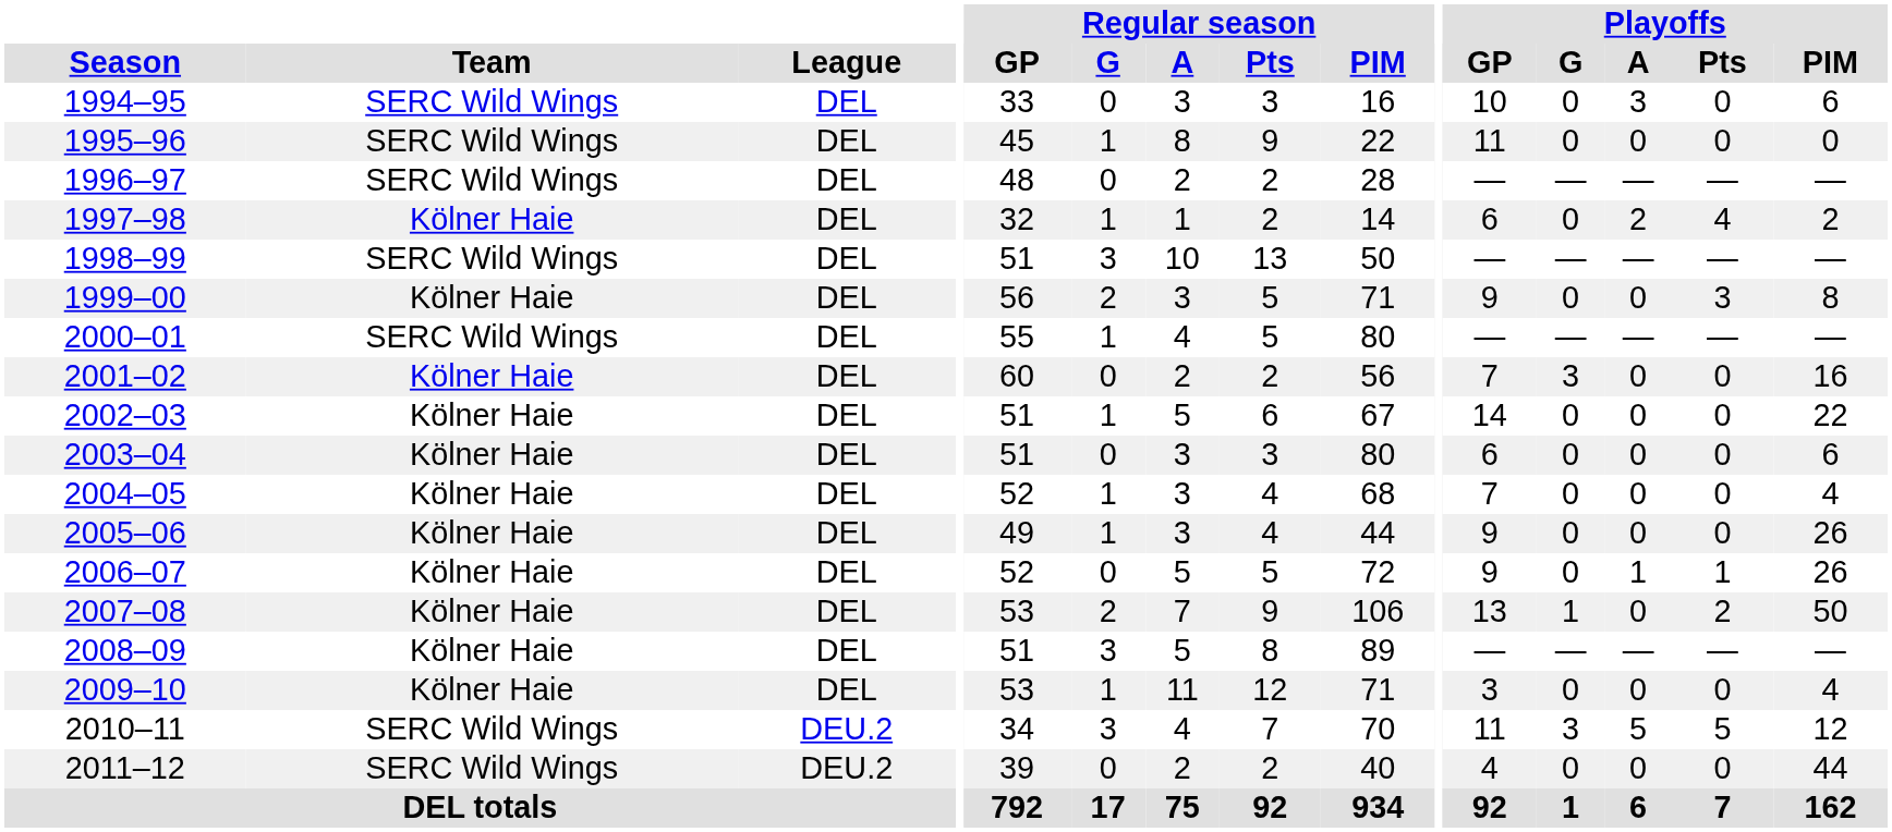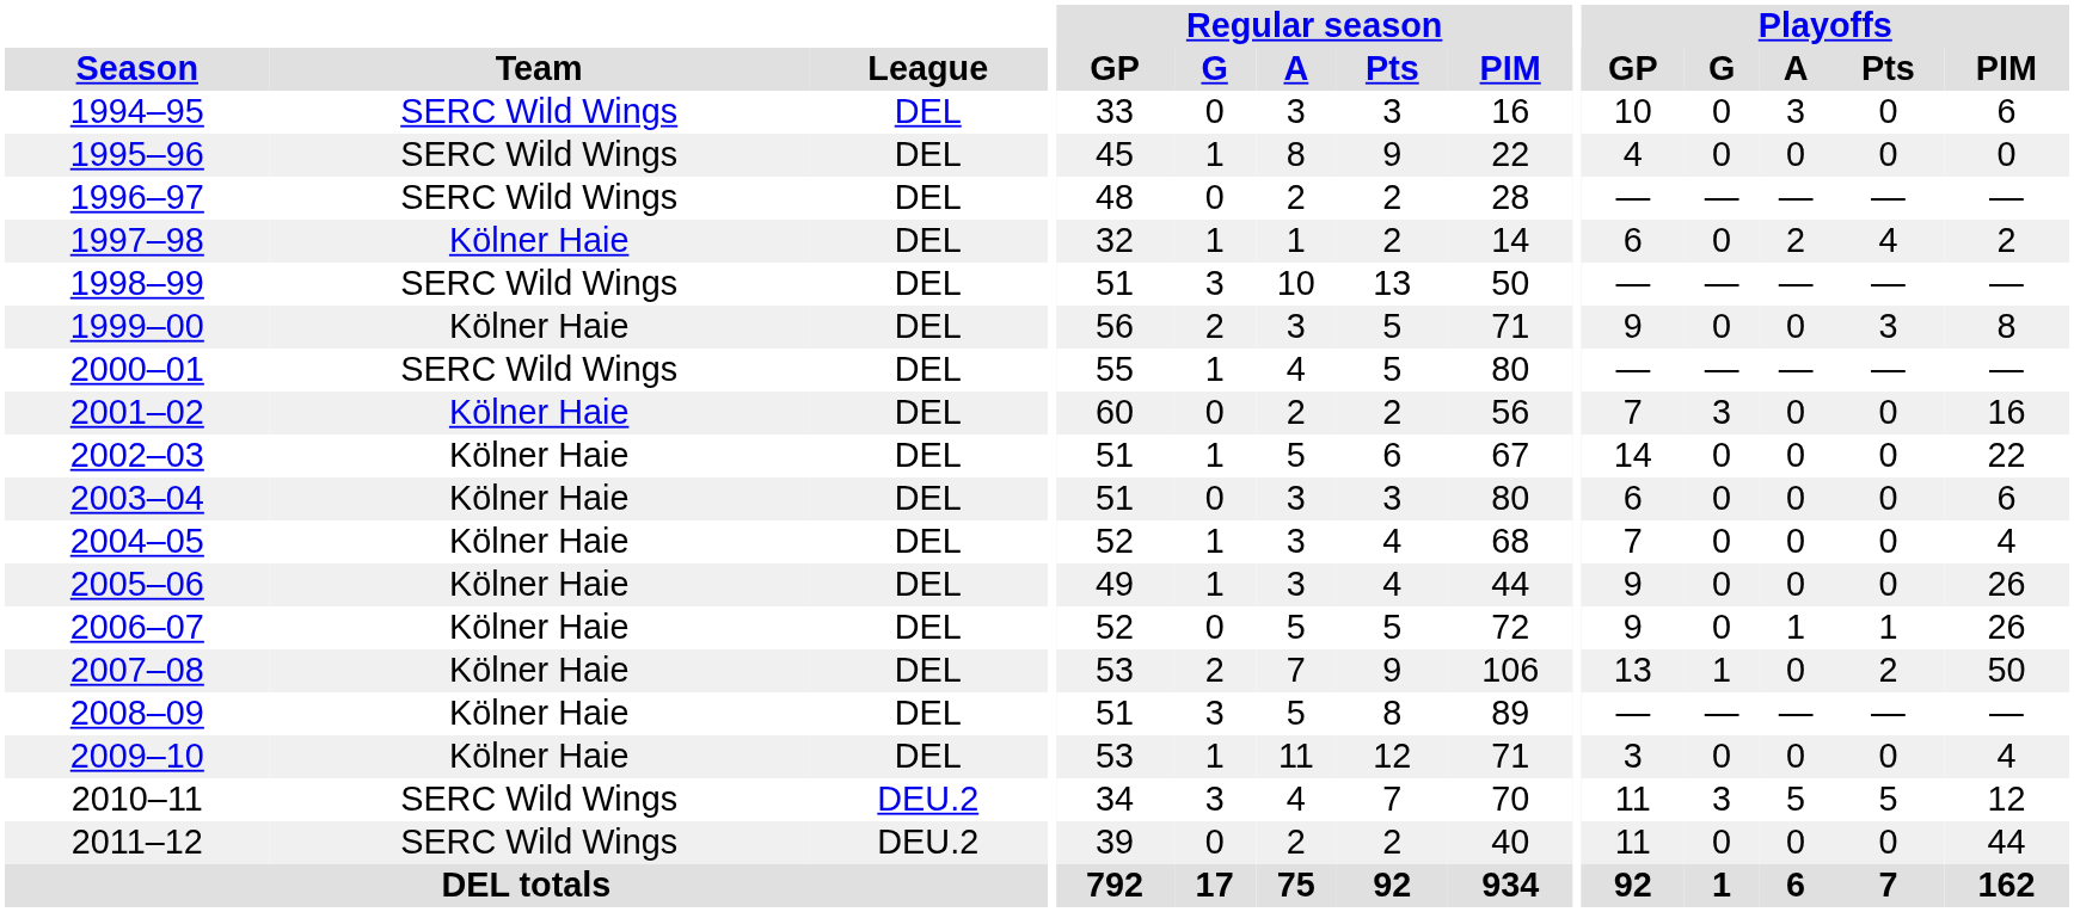 <table border="0" cellpadding="1" cellspacing="0" style="text-align:center; width:60em">
 <tr bgcolor="#e0e0e0">
 <th colspan="3" bgcolor="#ffffff"></th>
 <th rowspan="99" bgcolor="#ffffff"></th>
 <th colspan="5"><a href='#'>Regular season</a></th>
 <th rowspan="99" bgcolor="#ffffff"></th>
 <th colspan="5"><a href='#'>Playoffs</a></th>
 </tr>
 <tr bgcolor="#e0e0e0">
 <th><a href='#'>Season</a></th>
 <th>Team</th>
 <th>League</th>
 <th>GP</th>
 <th><a href='#'>G</a></th>
 <th><a href='#'>A</a></th>
 <th><a href='#'>Pts</a></th>
 <th><a href='#'>PIM</a></th>
 <th>GP</th>
 <th>G</th>
 <th>A</th>
 <th>Pts</th>
 <th>PIM</th>
 </tr>
 <tr>
 <td><a href='#'>1994–95</a></td>
 <td><a href='#'>SERC Wild Wings</a></td>
 <td><a href='#'>DEL</a></td>
 <td>33</td>
 <td>0</td>
 <td>3</td>
 <td>3</td>
 <td>16</td>
 <td>10</td>
 <td>0</td>
 <td>3</td>
 <td>0</td>
 <td>6</td>
 </tr>
 <tr bgcolor="#f0f0f0">
 <td><a href='#'>1995–96</a></td>
 <td>SERC Wild Wings</td>
 <td>DEL</td>
 <td>45</td>
 <td>1</td>
 <td>8</td>
 <td>9</td>
 <td>22</td>
-<td>11</td>
+<td>4</td>
 <td>0</td>
 <td>0</td>
 <td>0</td>
 <td>0</td>
 </tr>
 <tr>
 <td><a href='#'>1996–97</a></td>
 <td>SERC Wild Wings</td>
 <td>DEL</td>
 <td>48</td>
 <td>0</td>
 <td>2</td>
 <td>2</td>
 <td>28</td>
 <td>—</td>
 <td>—</td>
 <td>—</td>
 <td>—</td>
 <td>—</td>
 </tr>
 <tr bgcolor="#f0f0f0">
 <td><a href='#'>1997–98</a></td>
 <td><a href='#'>Kölner Haie</a></td>
 <td>DEL</td>
 <td>32</td>
 <td>1</td>
 <td>1</td>
 <td>2</td>
 <td>14</td>
 <td>6</td>
 <td>0</td>
 <td>2</td>
 <td>4</td>
 <td>2</td>
 </tr>
 <tr>
 <td><a href='#'>1998–99</a></td>
 <td>SERC Wild Wings</td>
 <td>DEL</td>
 <td>51</td>
 <td>3</td>
 <td>10</td>
 <td>13</td>
 <td>50</td>
 <td>—</td>
 <td>—</td>
 <td>—</td>
 <td>—</td>
 <td>—</td>
 </tr>
 <tr bgcolor="#f0f0f0">
 <td><a href='#'>1999–00</a></td>
 <td>Kölner Haie</td>
 <td>DEL</td>
 <td>56</td>
 <td>2</td>
 <td>3</td>
 <td>5</td>
 <td>71</td>
 <td>9</td>
 <td>0</td>
 <td>0</td>
 <td>3</td>
 <td>8</td>
 </tr>
 <tr>
 <td><a href='#'>2000–01</a></td>
 <td>SERC Wild Wings</td>
 <td>DEL</td>
 <td>55</td>
 <td>1</td>
 <td>4</td>
 <td>5</td>
 <td>80</td>
 <td>—</td>
 <td>—</td>
 <td>—</td>
 <td>—</td>
 <td>—</td>
 </tr>
 <tr bgcolor="#f0f0f0">
 <td><a href='#'>2001–02</a></td>
 <td><a href='#'>Kölner Haie</a></td>
 <td>DEL</td>
 <td>60</td>
 <td>0</td>
 <td>2</td>
 <td>2</td>
 <td>56</td>
 <td>7</td>
 <td>3</td>
 <td>0</td>
 <td>0</td>
 <td>16</td>
 </tr>
 <tr>
 <td><a href='#'>2002–03</a></td>
 <td>Kölner Haie</td>
 <td>DEL</td>
 <td>51</td>
 <td>1</td>
 <td>5</td>
 <td>6</td>
 <td>67</td>
 <td>14</td>
 <td>0</td>
 <td>0</td>
 <td>0</td>
 <td>22</td>
 </tr>
 <tr bgcolor="#f0f0f0">
 <td><a href='#'>2003–04</a></td>
 <td>Kölner Haie</td>
 <td>DEL</td>
 <td>51</td>
 <td>0</td>
 <td>3</td>
 <td>3</td>
 <td>80</td>
 <td>6</td>
 <td>0</td>
 <td>0</td>
 <td>0</td>
 <td>6</td>
 </tr>
 <tr>
 <td><a href='#'>2004–05</a></td>
 <td>Kölner Haie</td>
 <td>DEL</td>
 <td>52</td>
 <td>1</td>
 <td>3</td>
 <td>4</td>
 <td>68</td>
 <td>7</td>
 <td>0</td>
 <td>0</td>
 <td>0</td>
 <td>4</td>
 </tr>
 <tr bgcolor="#f0f0f0">
 <td><a href='#'>2005–06</a></td>
 <td>Kölner Haie</td>
 <td>DEL</td>
 <td>49</td>
 <td>1</td>
 <td>3</td>
 <td>4</td>
 <td>44</td>
 <td>9</td>
 <td>0</td>
 <td>0</td>
 <td>0</td>
 <td>26</td>
 </tr>
 <tr>
 <td><a href='#'>2006–07</a></td>
 <td>Kölner Haie</td>
 <td>DEL</td>
 <td>52</td>
 <td>0</td>
 <td>5</td>
 <td>5</td>
 <td>72</td>
 <td>9</td>
 <td>0</td>
 <td>1</td>
 <td>1</td>
 <td>26</td>
 </tr>
 <tr bgcolor="#f0f0f0">
 <td><a href='#'>2007–08</a></td>
 <td>Kölner Haie</td>
 <td>DEL</td>
 <td>53</td>
 <td>2</td>
 <td>7</td>
 <td>9</td>
 <td>106</td>
 <td>13</td>
 <td>1</td>
 <td>0</td>
 <td>2</td>
 <td>50</td>
 </tr>
 <tr>
 <td><a href='#'>2008–09</a></td>
 <td>Kölner Haie</td>
 <td>DEL</td>
 <td>51</td>
 <td>3</td>
 <td>5</td>
 <td>8</td>
 <td>89</td>
 <td>—</td>
 <td>—</td>
 <td>—</td>
 <td>—</td>
 <td>—</td>
 </tr>
 <tr bgcolor="#f0f0f0">
 <td><a href='#'>2009–10</a></td>
 <td>Kölner Haie</td>
 <td>DEL</td>
 <td>53</td>
 <td>1</td>
 <td>11</td>
 <td>12</td>
 <td>71</td>
 <td>3</td>
 <td>0</td>
 <td>0</td>
 <td>0</td>
 <td>4</td>
 </tr>
 <tr>
 <td>2010–11</td>
 <td>SERC Wild Wings</td>
 <td><a href='#'>DEU.2</a></td>
 <td>34</td>
 <td>3</td>
 <td>4</td>
 <td>7</td>
 <td>70</td>
 <td>11</td>
 <td>3</td>
 <td>5</td>
 <td>5</td>
 <td>12</td>
 </tr>
 <tr bgcolor="#f0f0f0">
 <td>2011–12</td>
 <td>SERC Wild Wings</td>
 <td>DEU.2</td>
 <td>39</td>
 <td>0</td>
 <td>2</td>
 <td>2</td>
 <td>40</td>
-<td>4</td>
+<td>11</td>
 <td>0</td>
 <td>0</td>
 <td>0</td>
 <td>44</td>
 </tr>
 <tr bgcolor="#e0e0e0">
 <th colspan="3">DEL totals</th>
 <th>792</th>
 <th>17</th>
 <th>75</th>
 <th>92</th>
 <th>934</th>
 <th>92</th>
 <th>1</th>
 <th>6</th>
 <th>7</th>
 <th>162</th>
 </tr>
 </table>
